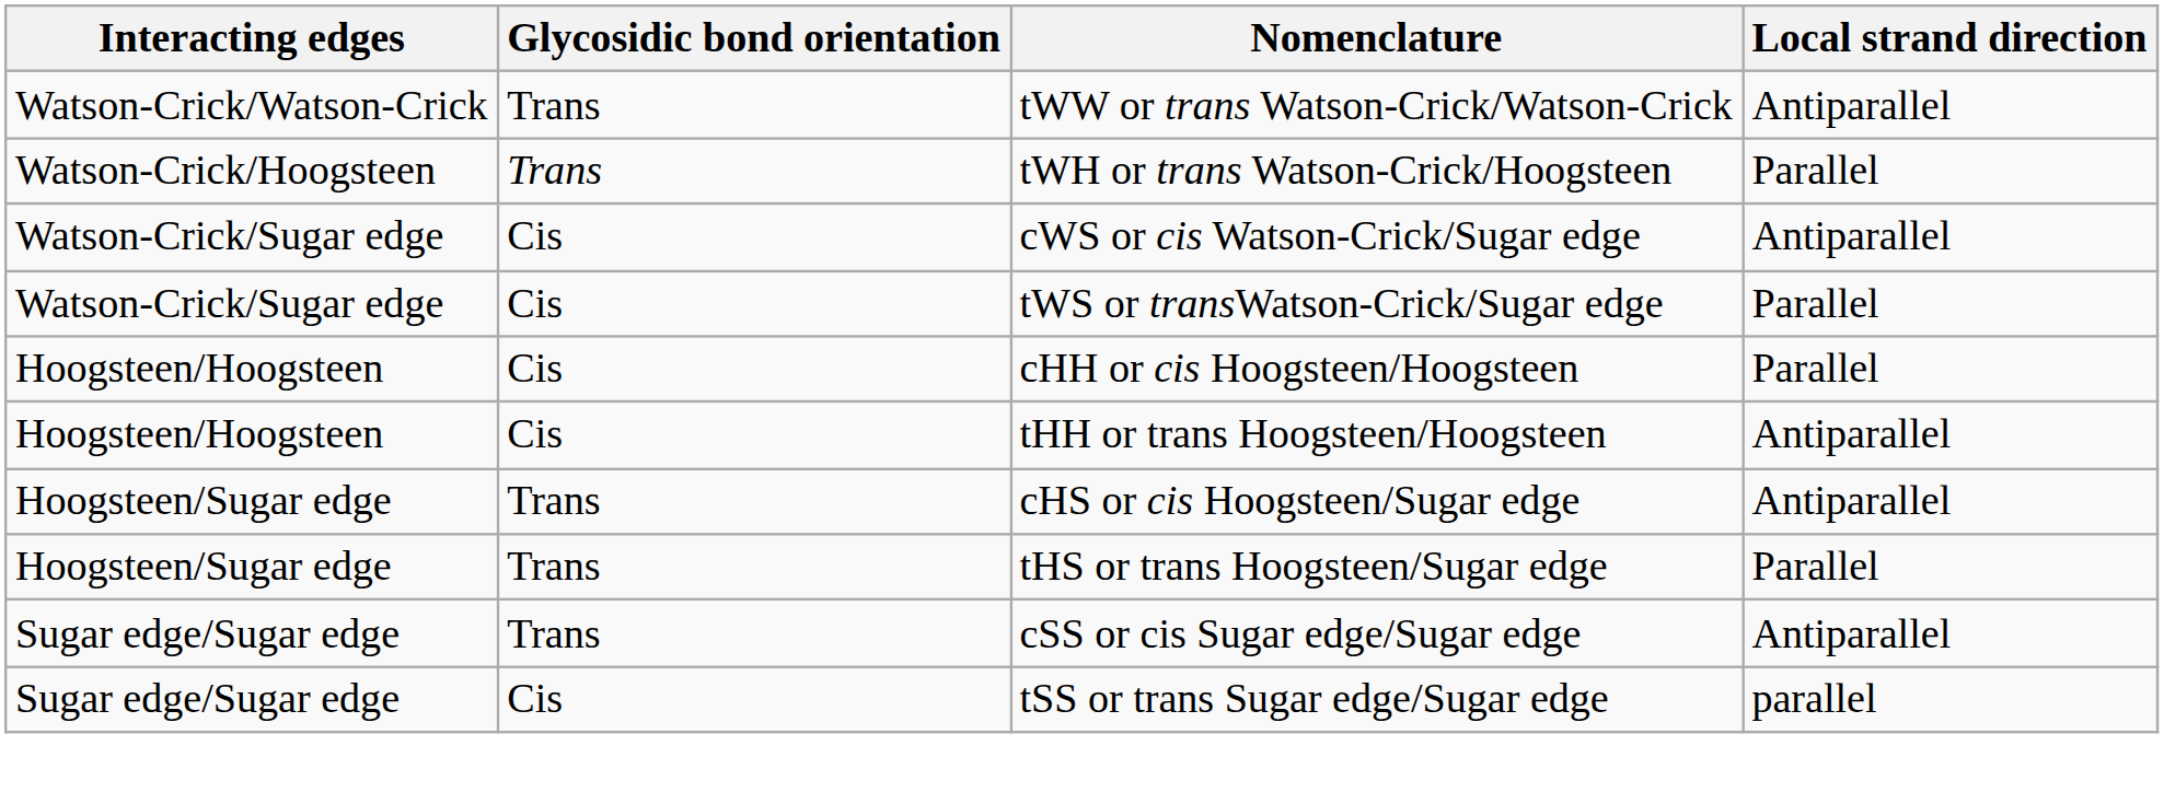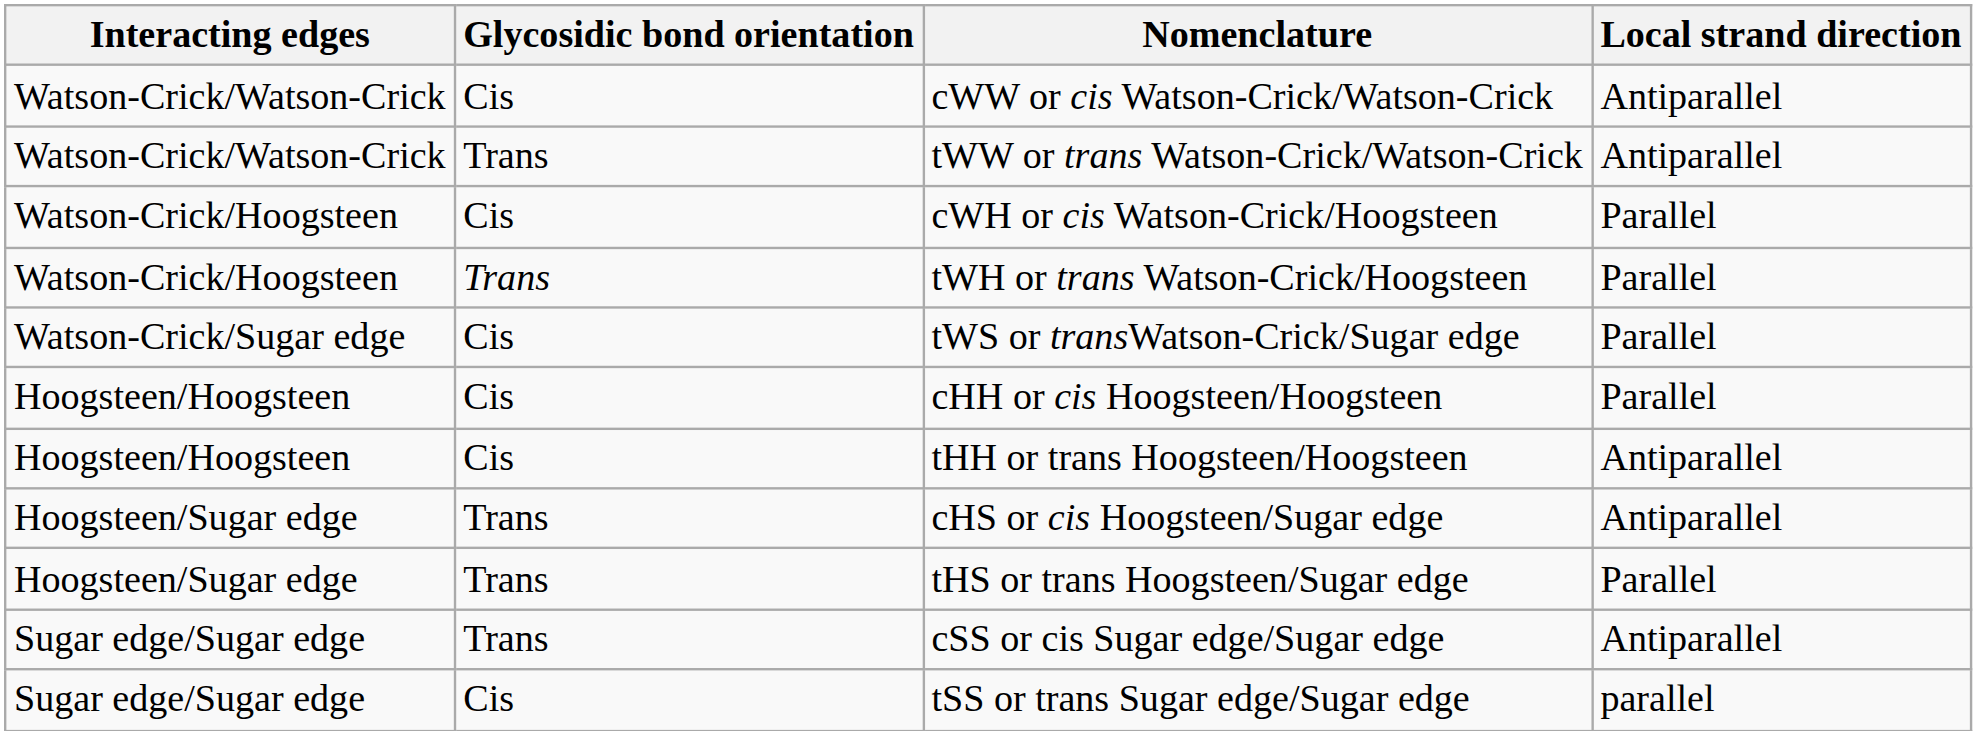 <table class="wikitable sortable mw-collapsible">
 <tr>
 <th>Interacting edges</th>
 <th>Glycosidic bond orientation</th>
 <th>Nomenclature</th>
 <th>Local strand direction</th>
 </tr>
 <tr>
 <td>Watson-Crick/Watson-Crick</td>
+<td>Cis</td>
+<td>cWW or <em>cis</em> Watson-Crick/Watson-Crick</td>
+<td>Antiparallel</td>
+</tr>
+<tr>
+<td>Watson-Crick/Watson-Crick</td>
 <td>Trans</td>
 <td>tWW or <em>trans</em> Watson-Crick/Watson-Crick</td>
 <td>Antiparallel</td>
 </tr>
 <tr>
 <td>Watson-Crick/Hoogsteen</td>
+<td>Cis</td>
+<td>cWH or <em>cis</em> Watson-Crick/Hoogsteen</td>
+<td>Parallel</td>
+</tr>
+<tr>
+<td>Watson-Crick/Hoogsteen</td>
 <td><em>Trans</em></td>
 <td>tWH or <em>trans</em> Watson-Crick/Hoogsteen</td>
 <td>Parallel</td>
-</tr>
-<tr>
-<td>Watson-Crick/Sugar edge</td>
-<td>Cis</td>
-<td>cWS or <em>cis</em> Watson-Crick/Sugar edge</td>
-<td>Antiparallel</td>
 </tr>
 <tr>
 <td>Watson-Crick/Sugar edge</td>
 <td>Cis</td>
 <td>tWS  or <em>trans</em>Watson-Crick/Sugar edge</td>
 <td>Parallel</td>
 </tr>
 <tr>
 <td>Hoogsteen/Hoogsteen</td>
 <td>Cis</td>
 <td>cHH or <em>cis</em> Hoogsteen/Hoogsteen</td>
 <td>Parallel</td>
 </tr>
 <tr>
 <td>Hoogsteen/Hoogsteen</td>
 <td>Cis</td>
 <td>tHH or trans Hoogsteen/Hoogsteen</td>
 <td>Antiparallel</td>
 </tr>
 <tr>
 <td>Hoogsteen/Sugar edge</td>
 <td>Trans</td>
 <td>cHS or <em>cis</em> Hoogsteen/Sugar edge</td>
 <td>Antiparallel</td>
 </tr>
 <tr>
 <td>Hoogsteen/Sugar edge</td>
 <td>Trans</td>
 <td>tHS or trans Hoogsteen/Sugar edge</td>
 <td>Parallel</td>
 </tr>
 <tr>
 <td>Sugar edge/Sugar edge</td>
 <td>Trans</td>
 <td>cSS or cis Sugar edge/Sugar edge</td>
 <td>Antiparallel</td>
 </tr>
 <tr>
 <td>Sugar edge/Sugar edge</td>
 <td>Cis</td>
 <td>tSS or trans Sugar edge/Sugar edge</td>
 <td>parallel</td>
 </tr>
 </table>
